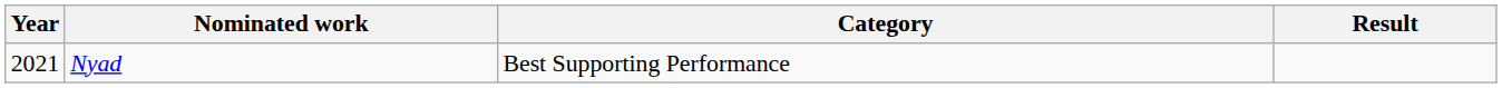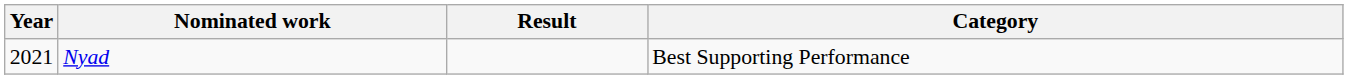 <table class=wikitable>
 <tr>
 <th width=4%>Year</th>
 <th width=29%>Nominated work</th>
+<th width=15%>Result</th>
 <th width=52%>Category</th>
-<th width=15%>Result</th>
 </tr>
 <tr>
 <td align=center>2021</td>
 <td><em><a href='#'>Nyad</a></em></td>
+<td></td>
 <td>Best Supporting Performance</td>
-<td></td>
 </tr>
 </table>
